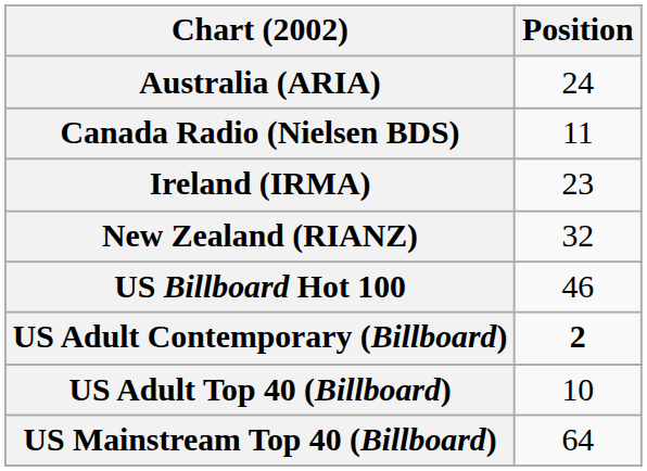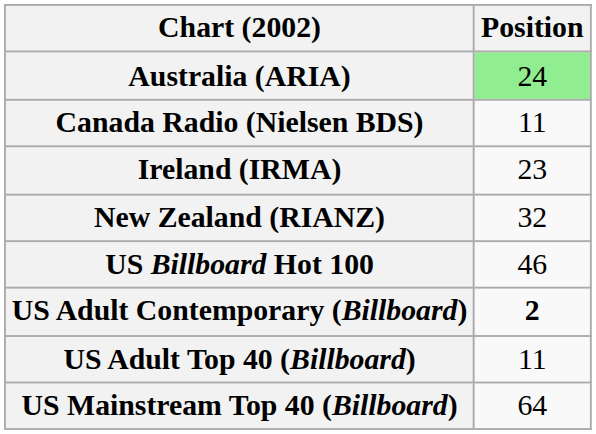 <table class="wikitable sortable plainrowheaders" style="text-align:center">
 <tr>
 <th>Chart (2002)</th>
 <th>Position</th>
 </tr>
 <tr>
 <th scope="row">Australia (ARIA)</th>
-<td>24</td>
+<td style="background: lightgreen;">24</td>
 </tr>
 <tr>
 <th scope="row">Canada Radio (Nielsen BDS)</th>
 <td>11</td>
 </tr>
 <tr>
 <th scope="row">Ireland (IRMA)</th>
 <td>23</td>
 </tr>
 <tr>
 <th scope="row">New Zealand (RIANZ)</th>
 <td>32</td>
 </tr>
 <tr>
 <th scope="row">US <em>Billboard</em> Hot 100</th>
 <td>46</td>
 </tr>
 <tr>
 <th scope="row">US Adult Contemporary (<em>Billboard</em>)</th>
 <td><strong>2</strong></td>
 </tr>
 <tr>
 <th scope="row">US Adult Top 40 (<em>Billboard</em>)</th>
-<td>10</td>
+<td>11</td>
 </tr>
 <tr>
 <th scope="row">US Mainstream Top 40 (<em>Billboard</em>)</th>
 <td>64</td>
 </tr>
 </table>
